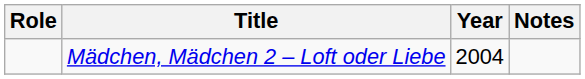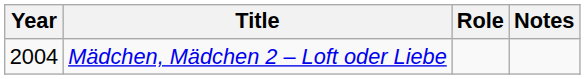 <table class="wikitable sortable">
 <tr>
+<th>Year</th>
+<th>Title</th>
 <th>Role</th>
-<th>Title</th>
-<th>Year</th>
 <th class="unsortable">Notes</th>
 </tr>
 <tr>
+<td>2004</td>
+<td><em><a href='#'>Mädchen, Mädchen 2 – Loft oder Liebe</a></em></td>
 <td></td>
-<td><em><a href='#'>Mädchen, Mädchen 2 – Loft oder Liebe</a></em></td>
-<td>2004</td>
 <td></td>
 </tr>
 </table>
